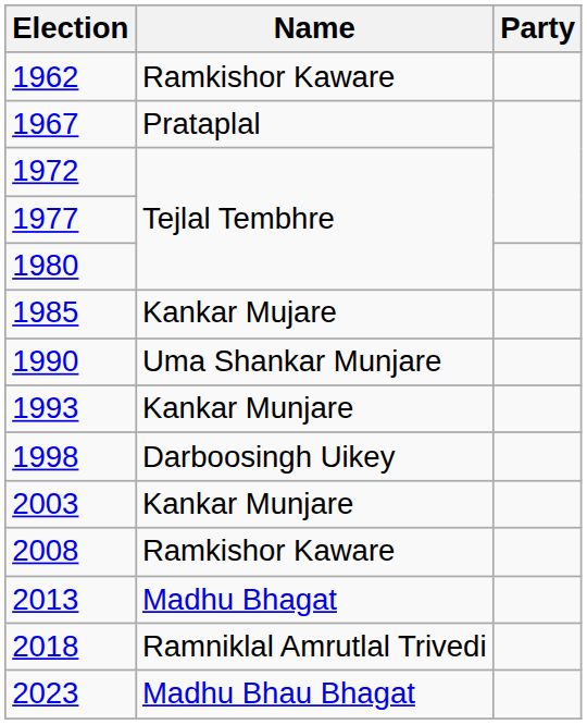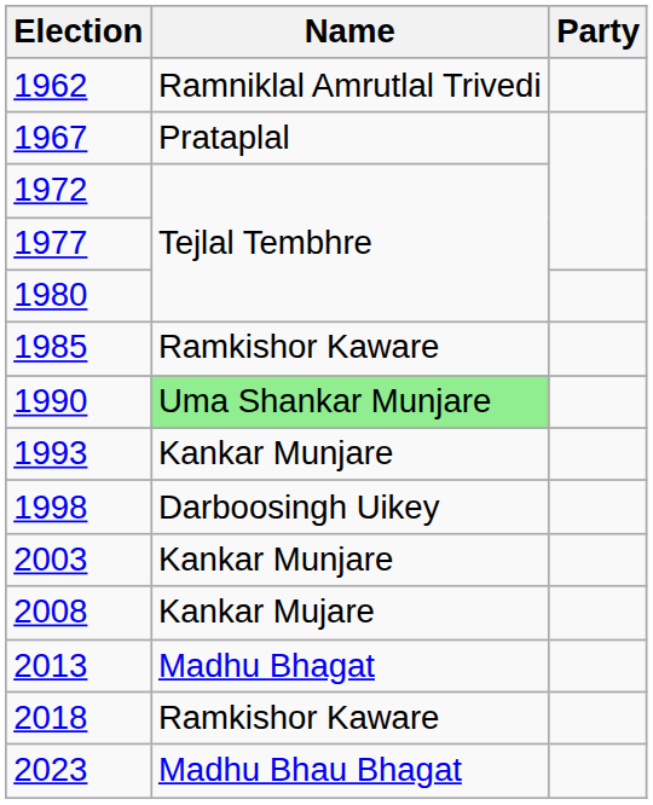 <table class="wikitable sortable">
 <tr>
 <th>Election</th>
 <th>Name</th>
 <th colspan=2>Party</th>
 </tr>
 <tr>
 <td><a href='#'>1962</a></td>
-<td>Ramkishor Kaware</td>
+<td>Ramniklal Amrutlal Trivedi</td>
 <td></td>
 </tr>
 <tr>
 <td><a href='#'>1967</a></td>
 <td>Prataplal</td>
 </tr>
 <tr>
 <td><a href='#'>1972</a></td>
 <td rowspan=3>Tejlal Tembhre</td>
 </tr>
 <tr>
 <td><a href='#'>1977</a></td>
 </tr>
 <tr>
 <td><a href='#'>1980</a></td>
 <td></td>
 </tr>
 <tr>
 <td><a href='#'>1985</a></td>
-<td>Kankar Mujare</td>
+<td>Ramkishor Kaware</td>
 <td></td>
 </tr>
 <tr>
 <td><a href='#'>1990</a></td>
-<td>Uma Shankar Munjare</td>
+<td style="background: lightgreen;">Uma Shankar Munjare</td>
 <td></td>
 </tr>
 <tr>
 <td><a href='#'>1993</a></td>
 <td>Kankar Munjare</td>
 </tr>
 <tr>
 <td><a href='#'>1998</a></td>
 <td>Darboosingh Uikey</td>
 <td></td>
 </tr>
 <tr>
 <td><a href='#'>2003</a></td>
 <td>Kankar Munjare</td>
 <td></td>
 </tr>
 <tr>
 <td><a href='#'>2008</a></td>
-<td>Ramkishor Kaware</td>
+<td>Kankar Mujare</td>
 <td></td>
 </tr>
 <tr>
 <td><a href='#'>2013</a></td>
 <td><a href='#'>Madhu Bhagat</a></td>
 <td></td>
 </tr>
 <tr>
 <td><a href='#'>2018</a></td>
-<td>Ramniklal Amrutlal Trivedi</td>
+<td>Ramkishor Kaware</td>
 <td></td>
 </tr>
 <tr>
 <td><a href='#'>2023</a></td>
 <td><a href='#'>Madhu Bhau Bhagat</a></td>
 <td></td>
 </tr>
 </table>
